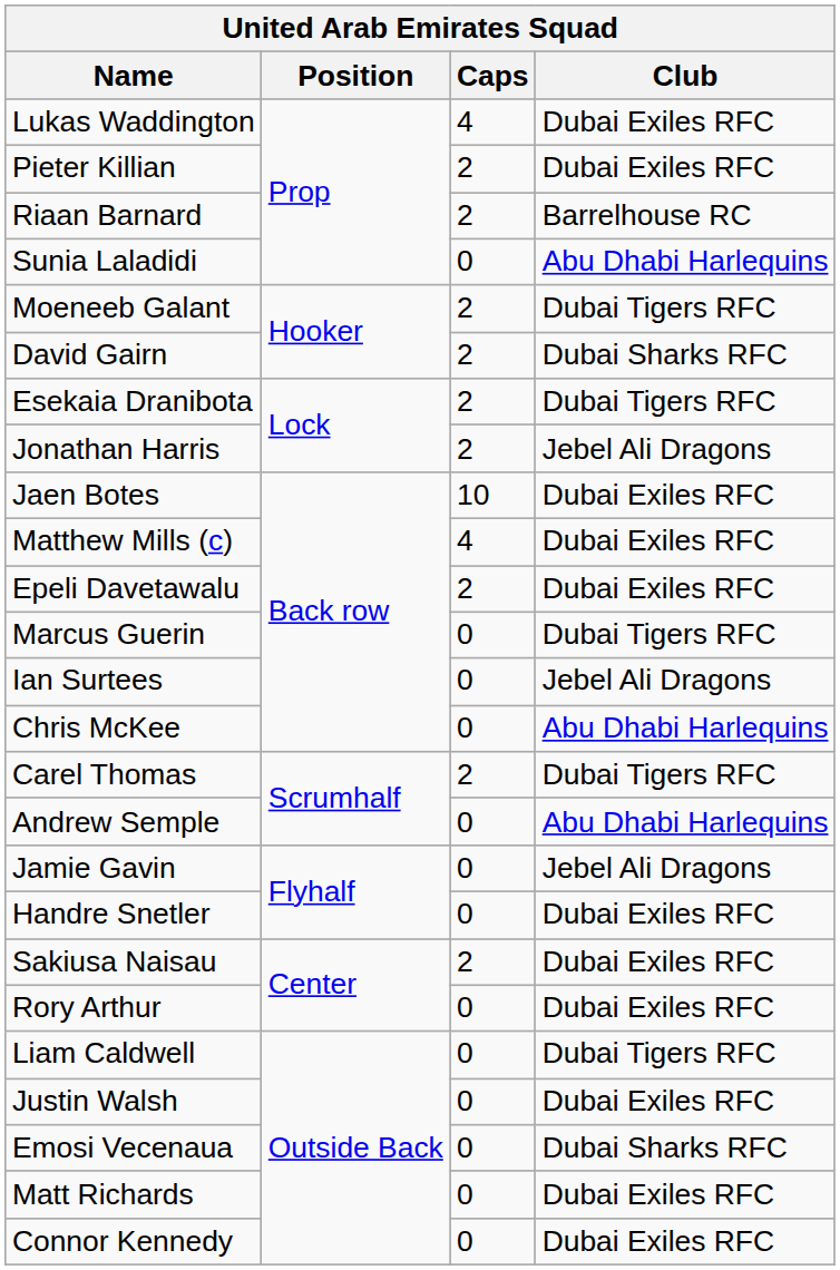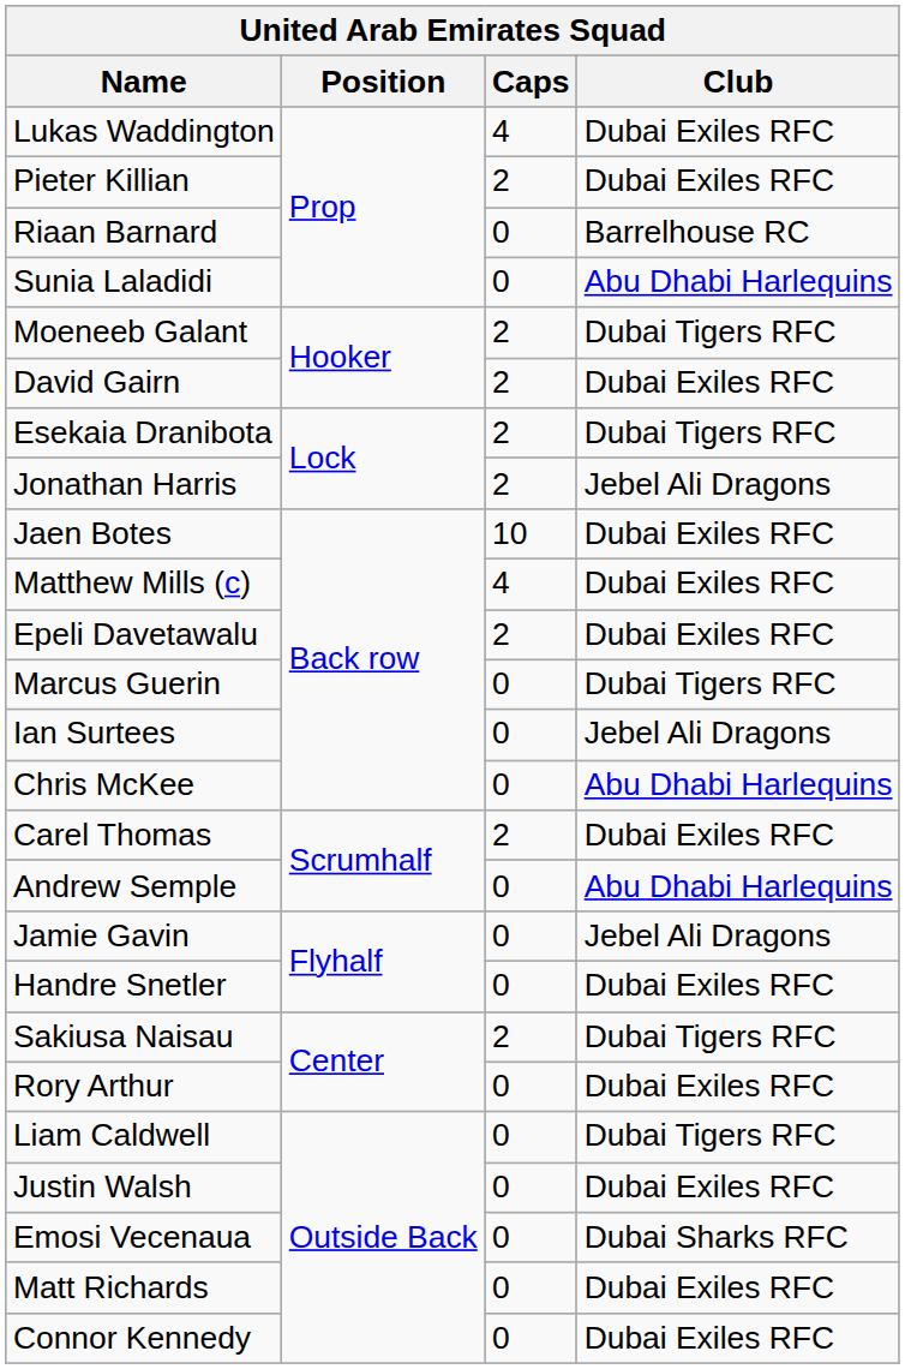 <table class="wikitable mw-collapsible mw-collapsed">
 <tr>
 <th colspan="4">United Arab Emirates Squad</th>
 </tr>
 <tr>
 <th>Name</th>
 <th>Position</th>
 <th>Caps</th>
 <th>Club</th>
 </tr>
 <tr>
 <td>Lukas Waddington</td>
 <td rowspan="4"><a href='#'>Prop</a></td>
 <td>4</td>
 <td> Dubai Exiles RFC</td>
 </tr>
 <tr>
 <td>Pieter Killian</td>
 <td>2</td>
 <td> Dubai Exiles RFC</td>
 </tr>
 <tr>
 <td>Riaan Barnard</td>
-<td>2</td>
+<td>0</td>
 <td>  Barrelhouse RC</td>
 </tr>
 <tr>
 <td>Sunia Laladidi</td>
 <td>0</td>
 <td>  <a href='#'>Abu Dhabi Harlequins</a></td>
 </tr>
 <tr>
 <td>Moeneeb Galant</td>
 <td rowspan="2"><a href='#'>Hooker</a></td>
 <td>2</td>
 <td> Dubai Tigers RFC</td>
 </tr>
 <tr>
 <td>David Gairn</td>
 <td>2</td>
-<td> Dubai Sharks RFC</td>
+<td> Dubai Exiles RFC</td>
 </tr>
 <tr>
 <td>Esekaia Dranibota</td>
 <td rowspan="2"><a href='#'>Lock</a></td>
 <td>2</td>
 <td> Dubai Tigers RFC</td>
 </tr>
 <tr>
 <td>Jonathan Harris</td>
 <td>2</td>
 <td> Jebel Ali Dragons</td>
 </tr>
 <tr>
 <td>Jaen Botes</td>
 <td rowspan="6"><a href='#'>Back row</a></td>
 <td>10</td>
 <td> Dubai Exiles RFC</td>
 </tr>
 <tr>
 <td>Matthew Mills (<a href='#'>c</a>)</td>
 <td>4</td>
 <td> Dubai Exiles RFC</td>
 </tr>
 <tr>
 <td>Epeli Davetawalu</td>
 <td>2</td>
 <td> Dubai Exiles RFC</td>
 </tr>
 <tr>
 <td>Marcus Guerin</td>
 <td>0</td>
 <td> Dubai Tigers RFC</td>
 </tr>
 <tr>
 <td>Ian Surtees</td>
 <td>0</td>
 <td> Jebel Ali Dragons</td>
 </tr>
 <tr>
 <td>Chris McKee</td>
 <td>0</td>
 <td>  <a href='#'>Abu Dhabi Harlequins</a></td>
 </tr>
 <tr>
 <td>Carel Thomas</td>
 <td rowspan="2"><a href='#'>Scrumhalf</a></td>
 <td>2</td>
-<td> Dubai Tigers RFC</td>
+<td> Dubai Exiles RFC</td>
 </tr>
 <tr>
 <td>Andrew Semple</td>
 <td>0</td>
 <td>  <a href='#'>Abu Dhabi Harlequins</a></td>
 </tr>
 <tr>
 <td>Jamie Gavin</td>
 <td rowspan="2"><a href='#'>Flyhalf</a></td>
 <td>0</td>
 <td> Jebel Ali Dragons</td>
 </tr>
 <tr>
 <td>Handre Snetler</td>
 <td>0</td>
 <td> Dubai Exiles RFC</td>
 </tr>
 <tr>
 <td>Sakiusa Naisau</td>
 <td rowspan="2"><a href='#'>Center</a></td>
 <td>2</td>
-<td> Dubai Exiles RFC</td>
+<td> Dubai Tigers RFC</td>
 </tr>
 <tr>
 <td>Rory Arthur</td>
 <td>0</td>
 <td> Dubai Exiles RFC</td>
 </tr>
 <tr>
 <td>Liam Caldwell</td>
 <td rowspan="5"><a href='#'>Outside Back</a></td>
 <td>0</td>
 <td> Dubai Tigers RFC</td>
 </tr>
 <tr>
 <td>Justin Walsh</td>
 <td>0</td>
 <td> Dubai Exiles RFC</td>
 </tr>
 <tr>
 <td>Emosi Vecenaua</td>
 <td>0</td>
 <td> Dubai Sharks RFC</td>
 </tr>
 <tr>
 <td>Matt Richards</td>
 <td>0</td>
 <td> Dubai Exiles RFC</td>
 </tr>
 <tr>
 <td>Connor Kennedy</td>
 <td>0</td>
 <td> Dubai Exiles RFC</td>
 </tr>
 </table>
